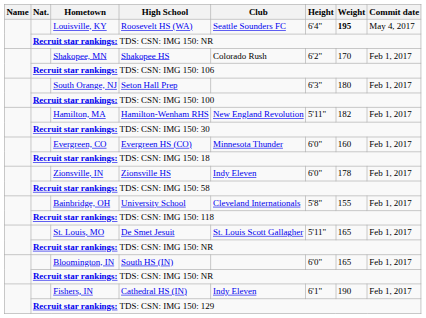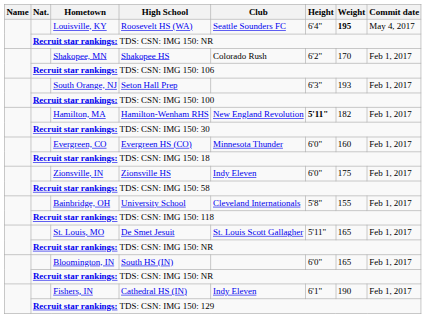 <table class="wikitable" style="font-size:90%;" border="1">
 <tr>
 <th>Name</th>
 <th>Nat.</th>
 <th>Hometown</th>
 <th>High School</th>
 <th>Club</th>
 <th>Height</th>
 <th>Weight</th>
 <th>Commit date</th>
 </tr>
 <tr>
 <td rowspan="2"></td>
 <td></td>
 <td><a href='#'>Louisville, KY</a></td>
 <td><a href='#'>Roosevelt HS (WA)</a></td>
 <td><a href='#'>Seattle Sounders FC</a></td>
 <td>6'4"</td>
 <td><strong>195</strong></td>
 <td>May 4, 2017</td>
 </tr>
 <tr>
 <td colspan="8"><strong><a href='#'>Recruit star rankings:</a></strong> TDS:  CSN:  IMG 150: NR</td>
 </tr>
 <tr>
 <td rowspan="2"></td>
 <td></td>
 <td><a href='#'>Shakopee, MN</a></td>
 <td><a href='#'>Shakopee HS</a></td>
 <td>Colorado Rush</td>
 <td>6'2"</td>
 <td>170</td>
 <td>Feb 1, 2017</td>
 </tr>
 <tr>
 <td colspan="8"><strong><a href='#'>Recruit star rankings:</a></strong> TDS:  CSN:  IMG 150: 106</td>
 </tr>
 <tr>
 <td rowspan="2"></td>
 <td></td>
 <td><a href='#'>South Orange, NJ</a></td>
 <td><a href='#'>Seton Hall Prep</a></td>
 <td></td>
 <td>6'3"</td>
-<td>180</td>
+<td>193</td>
 <td>Feb 1, 2017</td>
 </tr>
 <tr>
 <td colspan="8"><strong><a href='#'>Recruit star rankings:</a></strong> TDS:  CSN:  IMG 150: 100</td>
 </tr>
 <tr>
 <td rowspan="2"></td>
 <td></td>
 <td><a href='#'>Hamilton, MA</a></td>
 <td><a href='#'>Hamilton-Wenham RHS</a></td>
 <td><a href='#'>New England Revolution</a></td>
-<td>5'11"</td>
+<td><strong>5'11"</strong></td>
 <td>182</td>
 <td>Feb 1, 2017</td>
 </tr>
 <tr>
 <td colspan="8"><strong><a href='#'>Recruit star rankings:</a></strong> TDS:  CSN:  IMG 150: 30</td>
 </tr>
 <tr>
 <td rowspan="2"></td>
 <td></td>
 <td><a href='#'>Evergreen, CO</a></td>
 <td><a href='#'>Evergreen HS (CO)</a></td>
 <td><a href='#'>Minnesota Thunder</a></td>
 <td>6'0"</td>
 <td>160</td>
 <td>Feb 1, 2017</td>
 </tr>
 <tr>
 <td colspan="8"><strong><a href='#'>Recruit star rankings:</a></strong> TDS:  CSN:  IMG 150: 18</td>
 </tr>
 <tr>
 <td rowspan="2"></td>
 <td></td>
 <td><a href='#'>Zionsville, IN</a></td>
 <td><a href='#'>Zionsville HS</a></td>
 <td><a href='#'>Indy Eleven</a></td>
 <td>6'0"</td>
-<td>178</td>
+<td>175</td>
 <td>Feb 1, 2017</td>
 </tr>
 <tr>
 <td colspan="8"><strong><a href='#'>Recruit star rankings:</a></strong> TDS:  CSN:  IMG 150: 58</td>
 </tr>
 <tr>
 <td rowspan="2"></td>
 <td></td>
 <td><a href='#'>Bainbridge, OH</a></td>
 <td><a href='#'>University School</a></td>
 <td><a href='#'>Cleveland Internationals</a></td>
 <td>5'8"</td>
 <td>155</td>
 <td>Feb 1, 2017</td>
 </tr>
 <tr>
 <td colspan="8"><strong><a href='#'>Recruit star rankings:</a></strong> TDS:  CSN:  IMG 150: 118</td>
 </tr>
 <tr>
 <td rowspan="2"></td>
 <td></td>
 <td><a href='#'>St. Louis, MO</a></td>
 <td><a href='#'>De Smet Jesuit</a></td>
 <td><a href='#'>St. Louis Scott Gallagher</a></td>
 <td>5'11"</td>
 <td>165</td>
 <td>Feb 1, 2017</td>
 </tr>
 <tr>
 <td colspan="8"><strong><a href='#'>Recruit star rankings:</a></strong> TDS:  CSN:  IMG 150: NR</td>
 </tr>
 <tr>
 <td rowspan="2"></td>
 <td></td>
 <td><a href='#'>Bloomington, IN</a></td>
 <td><a href='#'>South HS (IN)</a></td>
 <td></td>
 <td>6'0"</td>
 <td>165</td>
 <td>Feb 1, 2017</td>
 </tr>
 <tr>
 <td colspan="8"><strong><a href='#'>Recruit star rankings:</a></strong> TDS:  CSN:  IMG 150: NR</td>
 </tr>
 <tr>
 <td rowspan="2"></td>
 <td></td>
 <td><a href='#'>Fishers, IN</a></td>
 <td><a href='#'>Cathedral HS (IN)</a></td>
 <td><a href='#'>Indy Eleven</a></td>
 <td>6'1"</td>
 <td>190</td>
 <td>Feb 1, 2017</td>
 </tr>
 <tr>
 <td colspan="8"><strong><a href='#'>Recruit star rankings:</a></strong> TDS:  CSN:  IMG 150: 129</td>
 </tr>
 </table>
